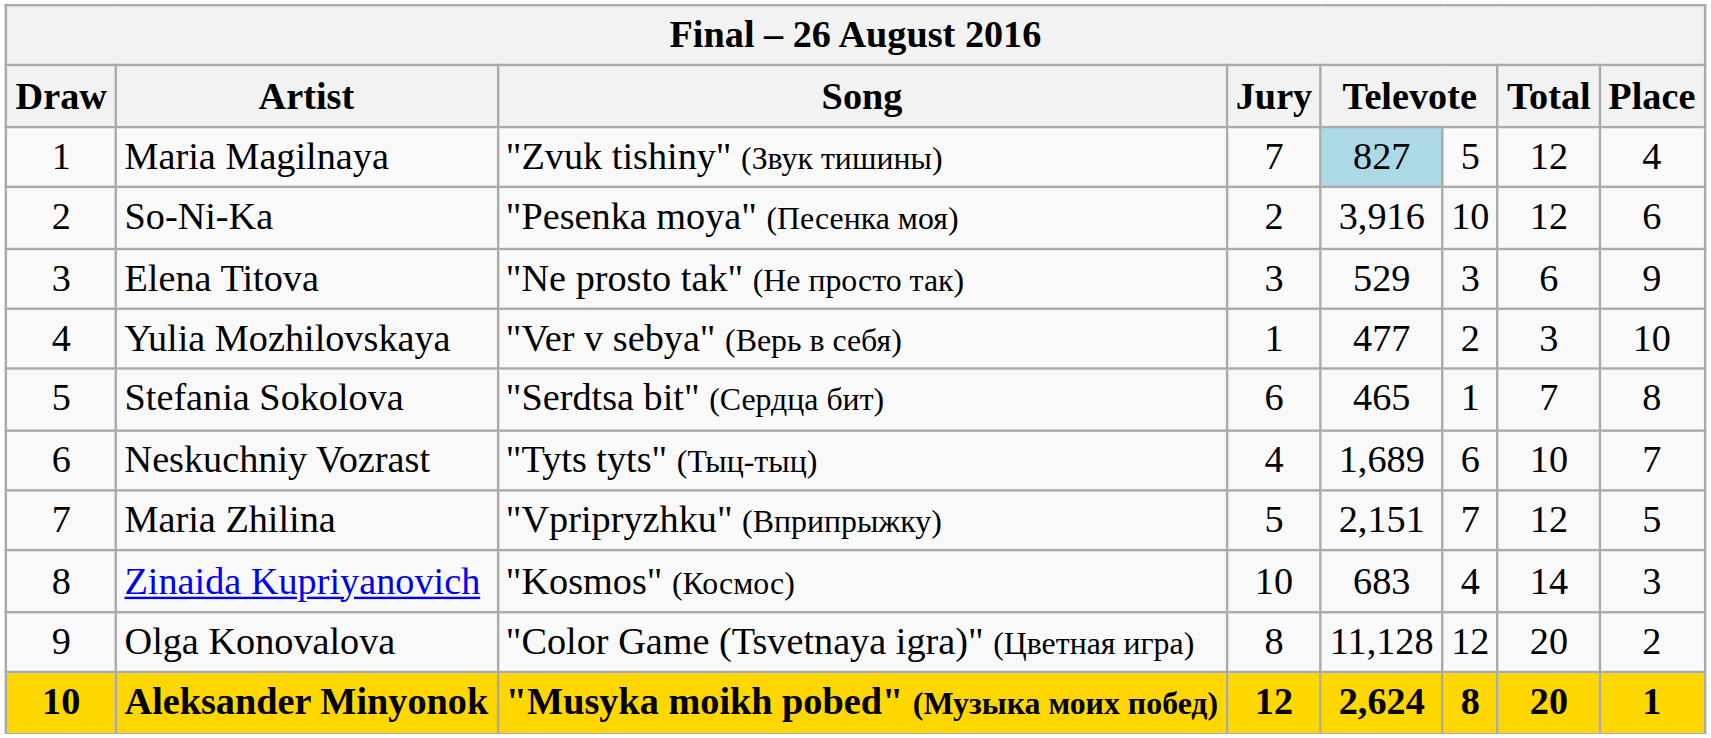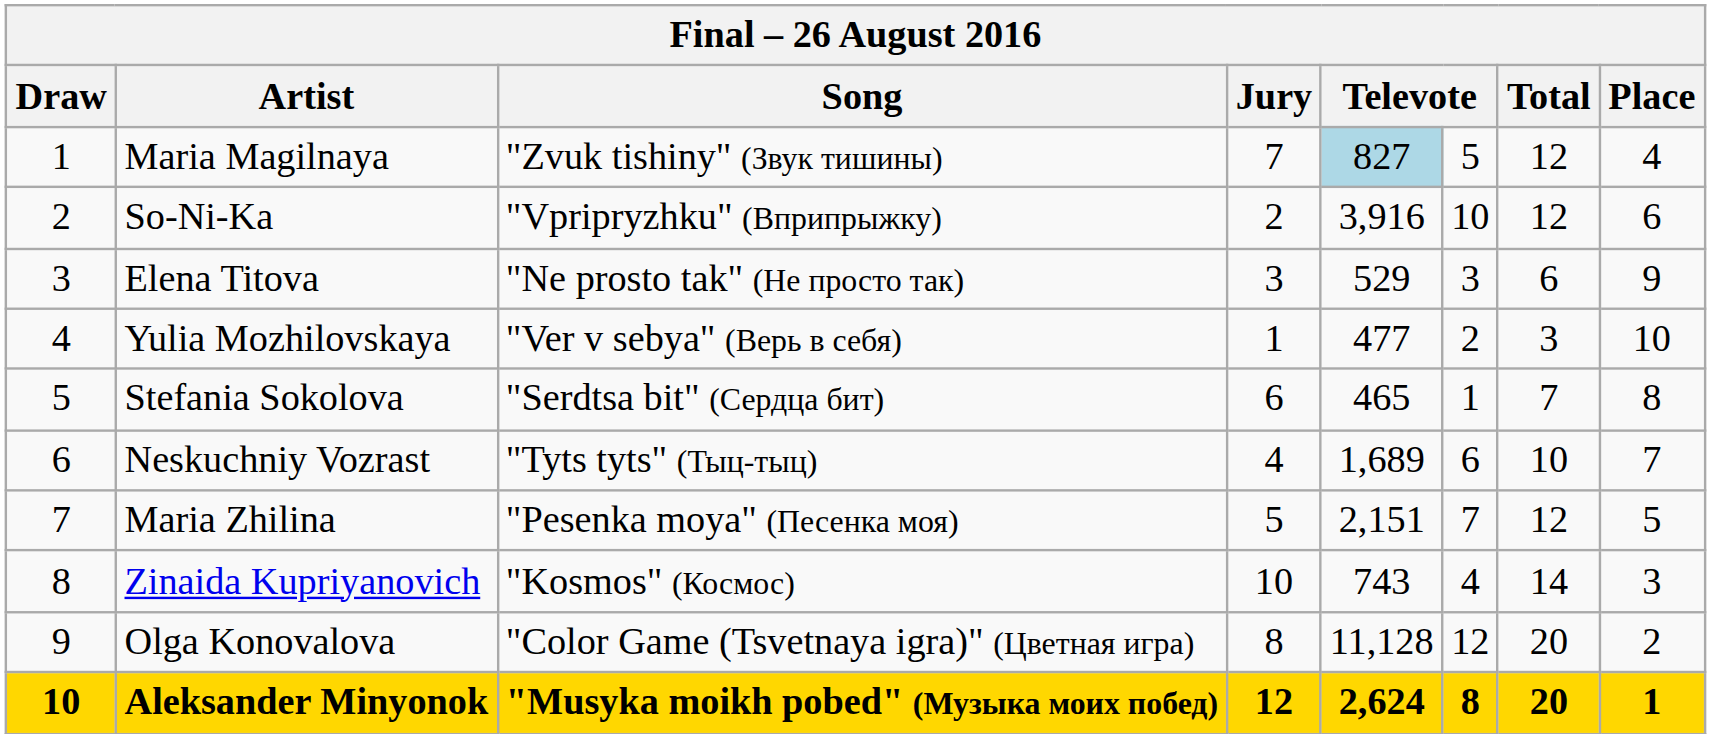 <table class="sortable wikitable" style="margin: 1em auto 1em auto; text-align:center">
 <tr>
 <th colspan="8">Final – 26 August 2016</th>
 </tr>
 <tr>
 <th>Draw</th>
 <th>Artist</th>
 <th>Song</th>
 <th>Jury</th>
 <th colspan="2">Televote</th>
 <th>Total</th>
 <th>Place</th>
 </tr>
 <tr>
 <td>1</td>
 <td align="left">Maria Magilnaya</td>
 <td align="left">"Zvuk tishiny" <small>(Звук тишины)</small></td>
 <td>7</td>
 <td style="background: lightblue;">827</td>
 <td>5</td>
 <td>12</td>
 <td>4</td>
 </tr>
 <tr>
 <td>2</td>
 <td align="left">So-Ni-Ka</td>
-<td align="left">"Pesenka moya" <small>(Песенка моя)</small></td>
+<td align="left">"Vpripryzhku" <small>(Вприпрыжку)</small></td>
 <td>2</td>
 <td>3,916</td>
 <td>10</td>
 <td>12</td>
 <td>6</td>
 </tr>
 <tr>
 <td>3</td>
 <td align="left">Elena Titova</td>
 <td align="left">"Ne prosto tak" <small>(Не просто так)</small></td>
 <td>3</td>
 <td>529</td>
 <td>3</td>
 <td>6</td>
 <td>9</td>
 </tr>
 <tr>
 <td>4</td>
 <td align="left">Yulia Mozhilovskaya</td>
 <td align="left">"Ver v sebya" <small>(Верь в себя)</small></td>
 <td>1</td>
 <td>477</td>
 <td>2</td>
 <td>3</td>
 <td>10</td>
 </tr>
 <tr>
 <td>5</td>
 <td align="left">Stefania Sokolova</td>
 <td align="left">"Serdtsa bit" <small>(Сердца бит)</small></td>
 <td>6</td>
 <td>465</td>
 <td>1</td>
 <td>7</td>
 <td>8</td>
 </tr>
 <tr>
 <td>6</td>
 <td align="left">Neskuchniy Vozrast</td>
 <td align="left">"Tyts tyts" <small>(Тыц-тыц)</small></td>
 <td>4</td>
 <td>1,689</td>
 <td>6</td>
 <td>10</td>
 <td>7</td>
 </tr>
 <tr>
 <td>7</td>
 <td align="left">Maria Zhilina</td>
-<td align="left">"Vpripryzhku" <small>(Вприпрыжку)</small></td>
+<td align="left">"Pesenka moya" <small>(Песенка моя)</small></td>
 <td>5</td>
 <td>2,151</td>
 <td>7</td>
 <td>12</td>
 <td>5</td>
 </tr>
 <tr>
 <td>8</td>
 <td align="left"><a href='#'>Zinaida Kupriyanovich</a></td>
 <td align="left">"Kosmos" <small>(Космос)</small></td>
 <td>10</td>
-<td>683</td>
+<td>743</td>
 <td>4</td>
 <td>14</td>
 <td>3</td>
 </tr>
 <tr>
 <td>9</td>
 <td align="left">Olga Konovalova</td>
 <td align="left">"Color Game (Tsvetnaya igra)" <small>(Цветная игра)</small></td>
 <td>8</td>
 <td>11,128</td>
 <td>12</td>
 <td>20</td>
 <td>2</td>
 </tr>
 <tr style="font-weight:bold; background:gold;">
 <td>10</td>
 <td align="left">Aleksander Minyonok</td>
 <td align="left">"Musyka moikh pobed" <small>(Музыка моих побед)</small></td>
 <td>12</td>
 <td>2,624</td>
 <td>8</td>
 <td>20</td>
 <td>1</td>
 </tr>
 </table>
